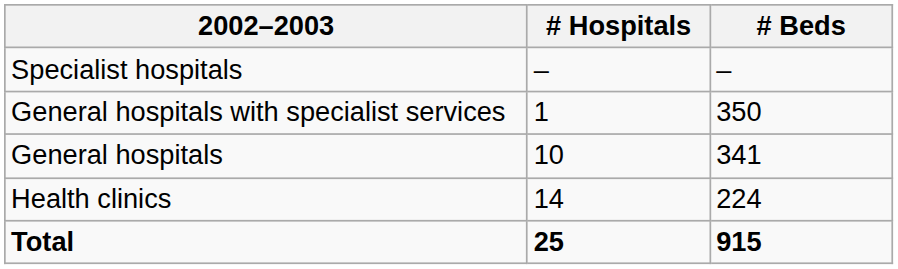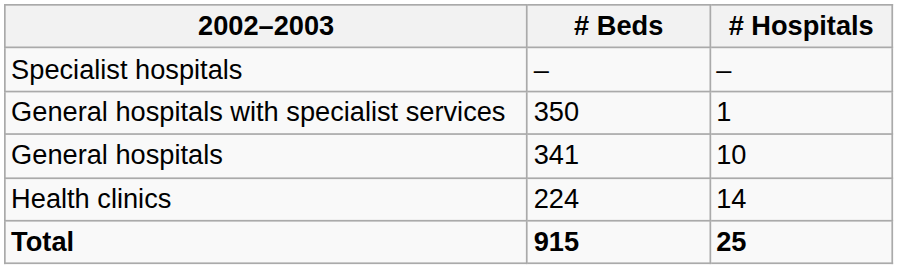 <table class="wikitable sortable">
 <tr>
 <th width="300">2002–2003</th>
+<th width="100"># Beds</th>
 <th width="100"># Hospitals</th>
-<th width="100"># Beds</th>
 </tr>
 <tr>
 <td>Specialist hospitals</td>
 <td>–</td>
 <td>–</td>
 </tr>
 <tr>
 <td>General hospitals with specialist services</td>
+<td>350</td>
 <td>1</td>
-<td>350</td>
 </tr>
 <tr>
 <td>General hospitals</td>
+<td>341</td>
 <td>10</td>
-<td>341</td>
 </tr>
 <tr>
 <td>Health clinics</td>
+<td>224</td>
 <td>14</td>
-<td>224</td>
 </tr>
 <tr class="sortbottom">
 <td><strong>Total</strong></td>
+<td><strong>915</strong></td>
 <td><strong>25</strong></td>
-<td><strong>915</strong></td>
 </tr>
 </table>
